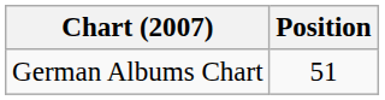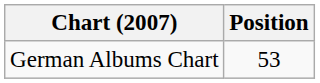 <table class="wikitable sortable">
 <tr>
 <th>Chart (2007)</th>
 <th align="center">Position</th>
 </tr>
 <tr>
 <td>German Albums Chart</td>
-<td align="center">51</td>
+<td align="center">53</td>
 </tr>
 </table>
